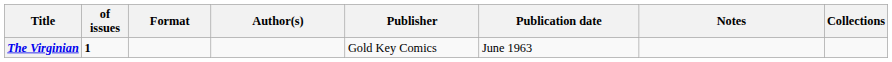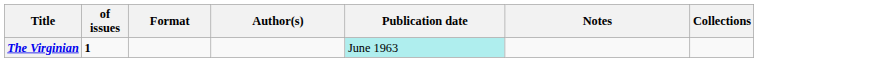 <table class="wikitable">
 <tr>
 <th>Title</th>
 <th style="width:40pt"> of issues</th>
 <th style="width:75pt">Format</th>
 <th style="width:125pt">Author(s)</th>
-<th style="width:125pt">Publisher</th>
 <th style="width:150pt">Publication date</th>
 <th style="width:175pt">Notes</th>
 <th>Collections</th>
 </tr>
 <tr>
 <th><em><a href='#'>The Virginian</a></em></th>
 <td><strong>1</strong></td>
 <td></td>
 <td></td>
-<td>Gold Key Comics</td>
-<td>June 1963</td>
+<td style="background: paleturquoise;">June 1963</td>
 <td></td>
 <td></td>
 </tr>
 </table>
